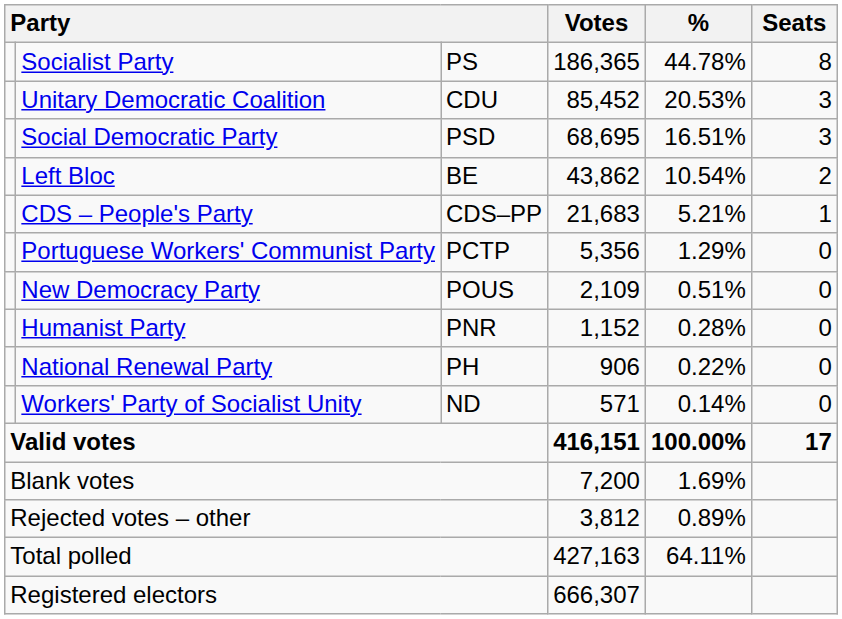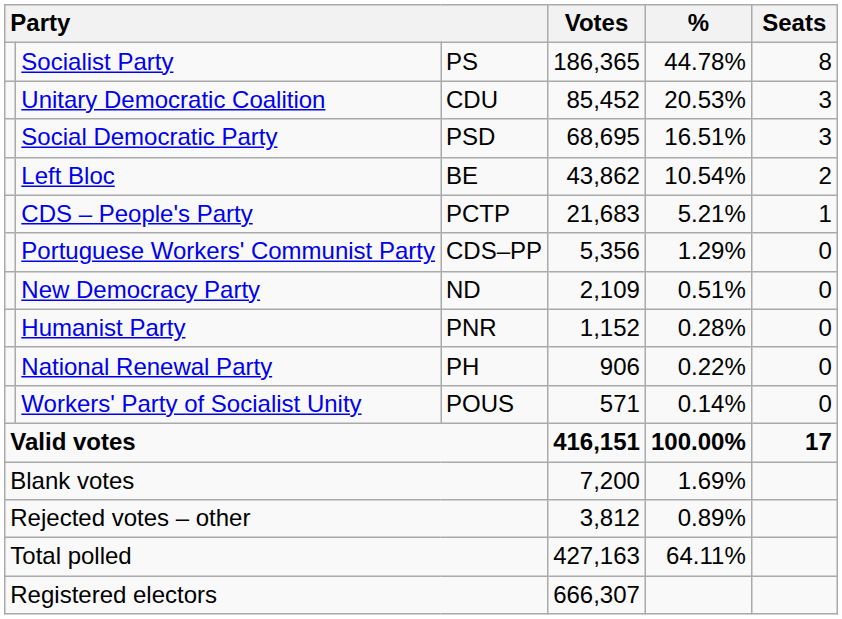 <table class="wikitable" border="1" style="text-align:right;">
 <tr>
 <th style="text-align:left;" colspan=3>Party</th>
 <th align=center width="50">Votes</th>
 <th align=center width="50">%</th>
 <th align=center width="50">Seats</th>
 </tr>
 <tr>
 <td></td>
 <td align=left><a href='#'>Socialist Party</a></td>
 <td align=left>PS</td>
 <td>186,365</td>
 <td>44.78%</td>
 <td>8</td>
 </tr>
 <tr>
 <td></td>
 <td align=left style="white-space: nowrap;"><a href='#'>Unitary Democratic Coalition</a></td>
 <td align=left>CDU</td>
 <td>85,452</td>
 <td>20.53%</td>
 <td>3</td>
 </tr>
 <tr>
 <td></td>
 <td align=left><a href='#'>Social Democratic Party</a></td>
 <td align=left>PSD</td>
 <td>68,695</td>
 <td>16.51%</td>
 <td>3</td>
 </tr>
 <tr>
 <td></td>
 <td align=left><a href='#'>Left Bloc</a></td>
 <td align=left>BE</td>
 <td>43,862</td>
 <td>10.54%</td>
 <td>2</td>
 </tr>
 <tr>
 <td></td>
 <td align=left><a href='#'>CDS – People's Party</a></td>
-<td align=left style="white-space: nowrap;">CDS–PP</td>
+<td align=left>PCTP</td>
 <td>21,683</td>
 <td>5.21%</td>
 <td>1</td>
 </tr>
 <tr>
 <td></td>
 <td align=left><a href='#'>Portuguese Workers' Communist Party</a></td>
-<td align=left>PCTP</td>
+<td align=left style="white-space: nowrap;">CDS–PP</td>
 <td>5,356</td>
 <td>1.29%</td>
 <td>0</td>
 </tr>
 <tr>
 <td></td>
 <td align=left><a href='#'>New Democracy Party</a></td>
-<td align=left>POUS</td>
+<td align=left>ND</td>
 <td>2,109</td>
 <td>0.51%</td>
 <td>0</td>
 </tr>
 <tr>
 <td></td>
 <td align=left><a href='#'>Humanist Party</a></td>
 <td align=left>PNR</td>
 <td>1,152</td>
 <td>0.28%</td>
 <td>0</td>
 </tr>
 <tr>
 <td></td>
 <td align=left><a href='#'>National Renewal Party</a></td>
 <td align=left>PH</td>
 <td>906</td>
 <td>0.22%</td>
 <td>0</td>
 </tr>
 <tr>
 <td></td>
 <td align=left><a href='#'>Workers' Party of Socialist Unity</a></td>
-<td align=left>ND</td>
+<td align=left>POUS</td>
 <td>571</td>
 <td>0.14%</td>
 <td>0</td>
 </tr>
 <tr style="font-weight:bold">
 <td align=left colspan=3>Valid votes</td>
 <td>416,151</td>
 <td>100.00%</td>
 <td>17</td>
 </tr>
 <tr>
 <td align=left colspan=3>Blank votes</td>
 <td>7,200</td>
 <td>1.69%</td>
 <td></td>
 </tr>
 <tr>
 <td align=left colspan=3>Rejected votes – other</td>
 <td>3,812</td>
 <td>0.89%</td>
 <td></td>
 </tr>
 <tr>
 <td align=left colspan=3>Total polled</td>
 <td>427,163</td>
 <td>64.11%</td>
 <td></td>
 </tr>
 <tr>
 <td align=left colspan=3>Registered electors</td>
 <td>666,307</td>
 <td></td>
 <td></td>
 </tr>
 </table>
